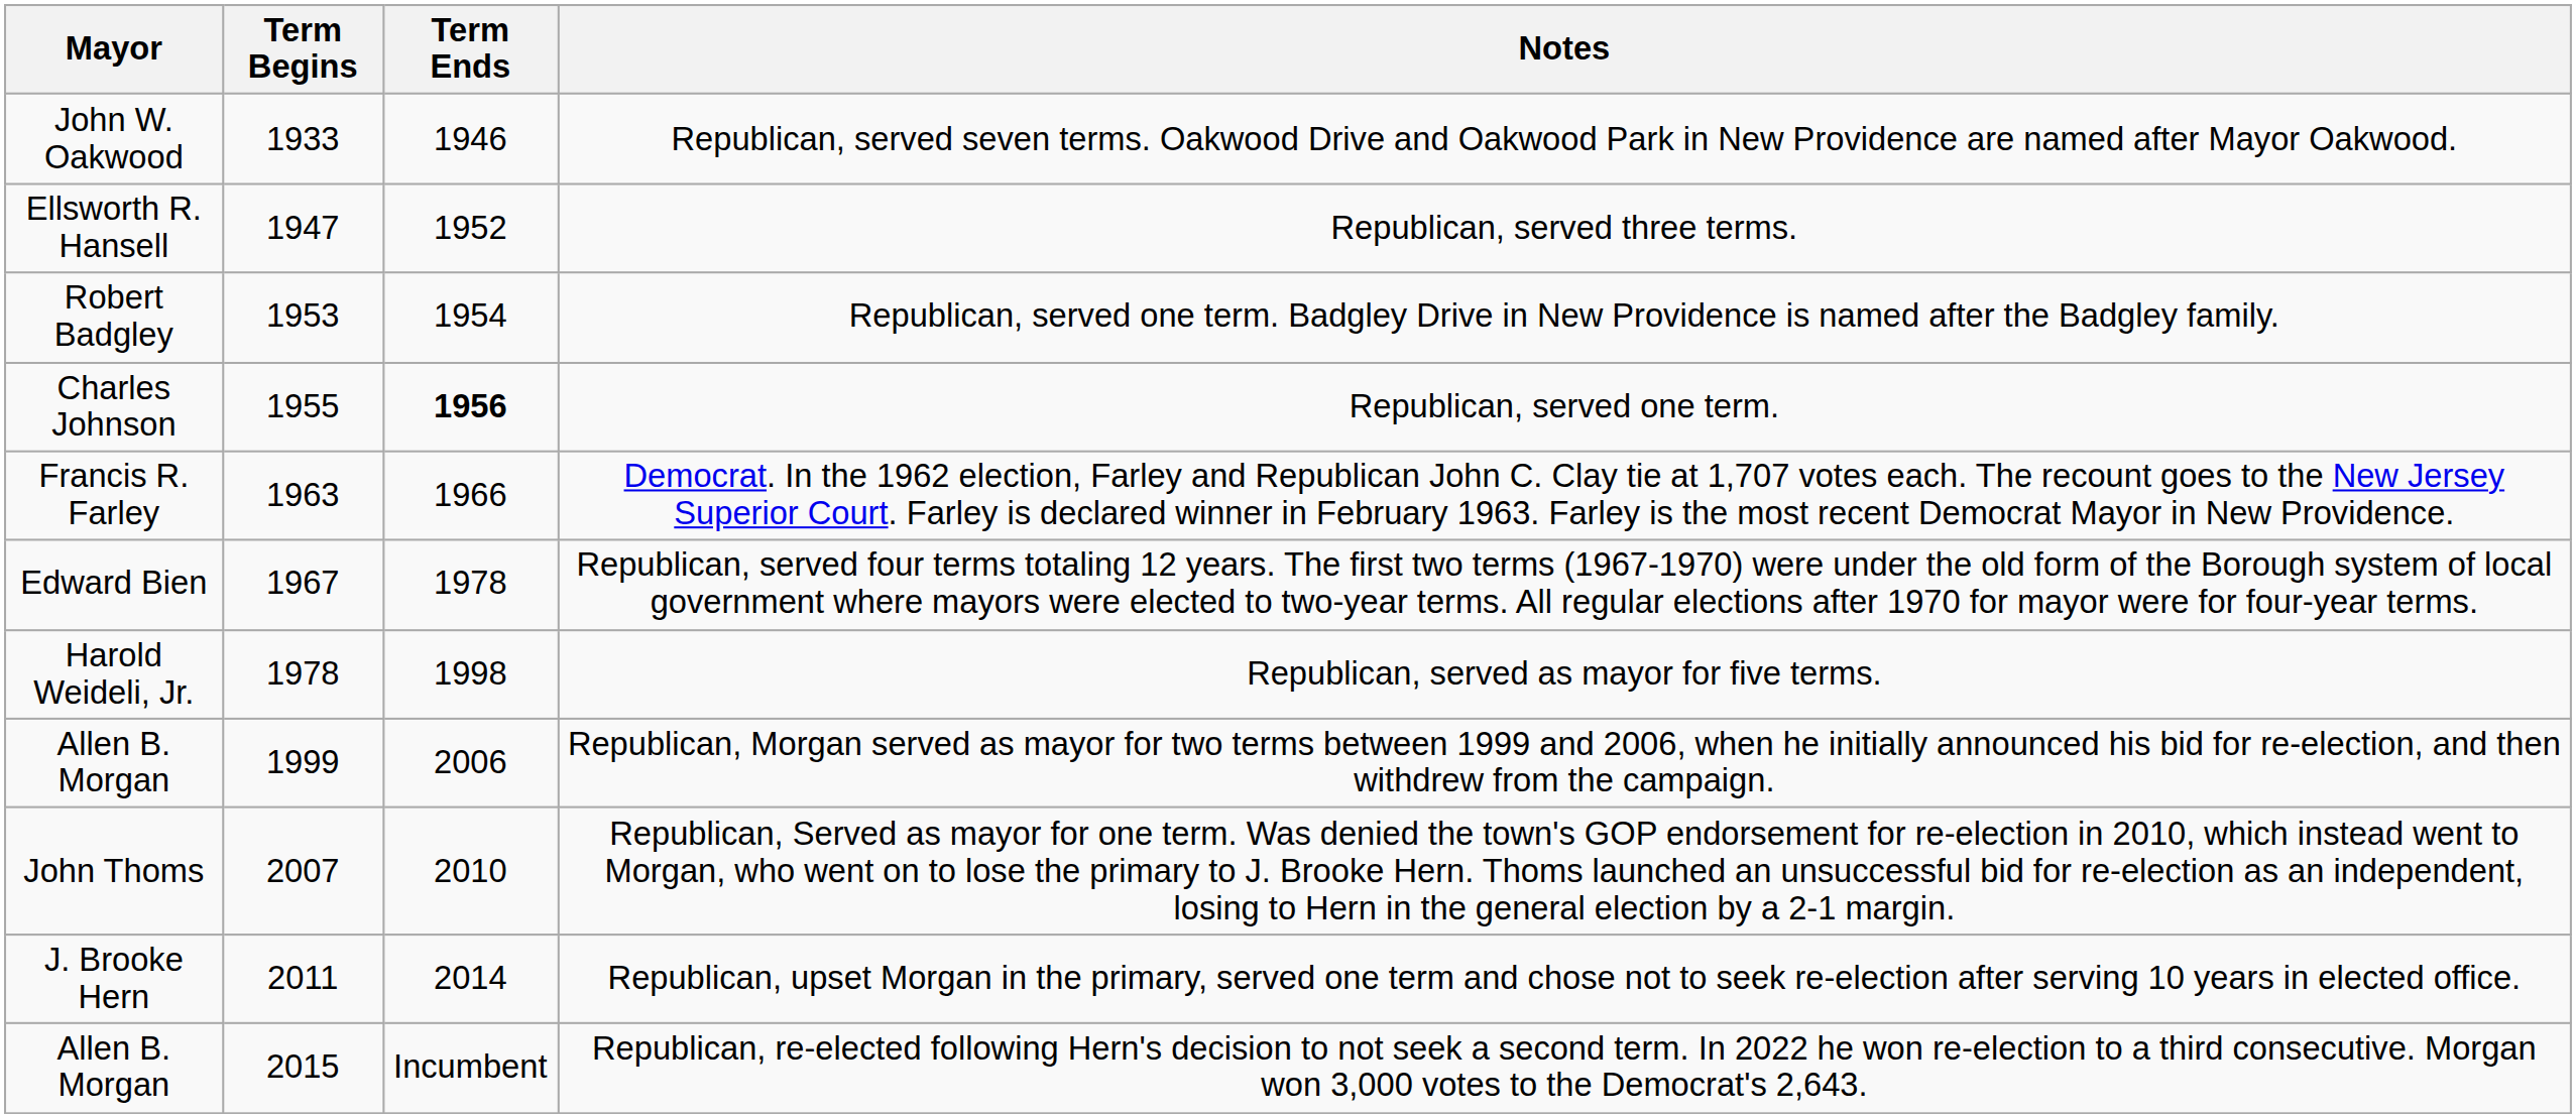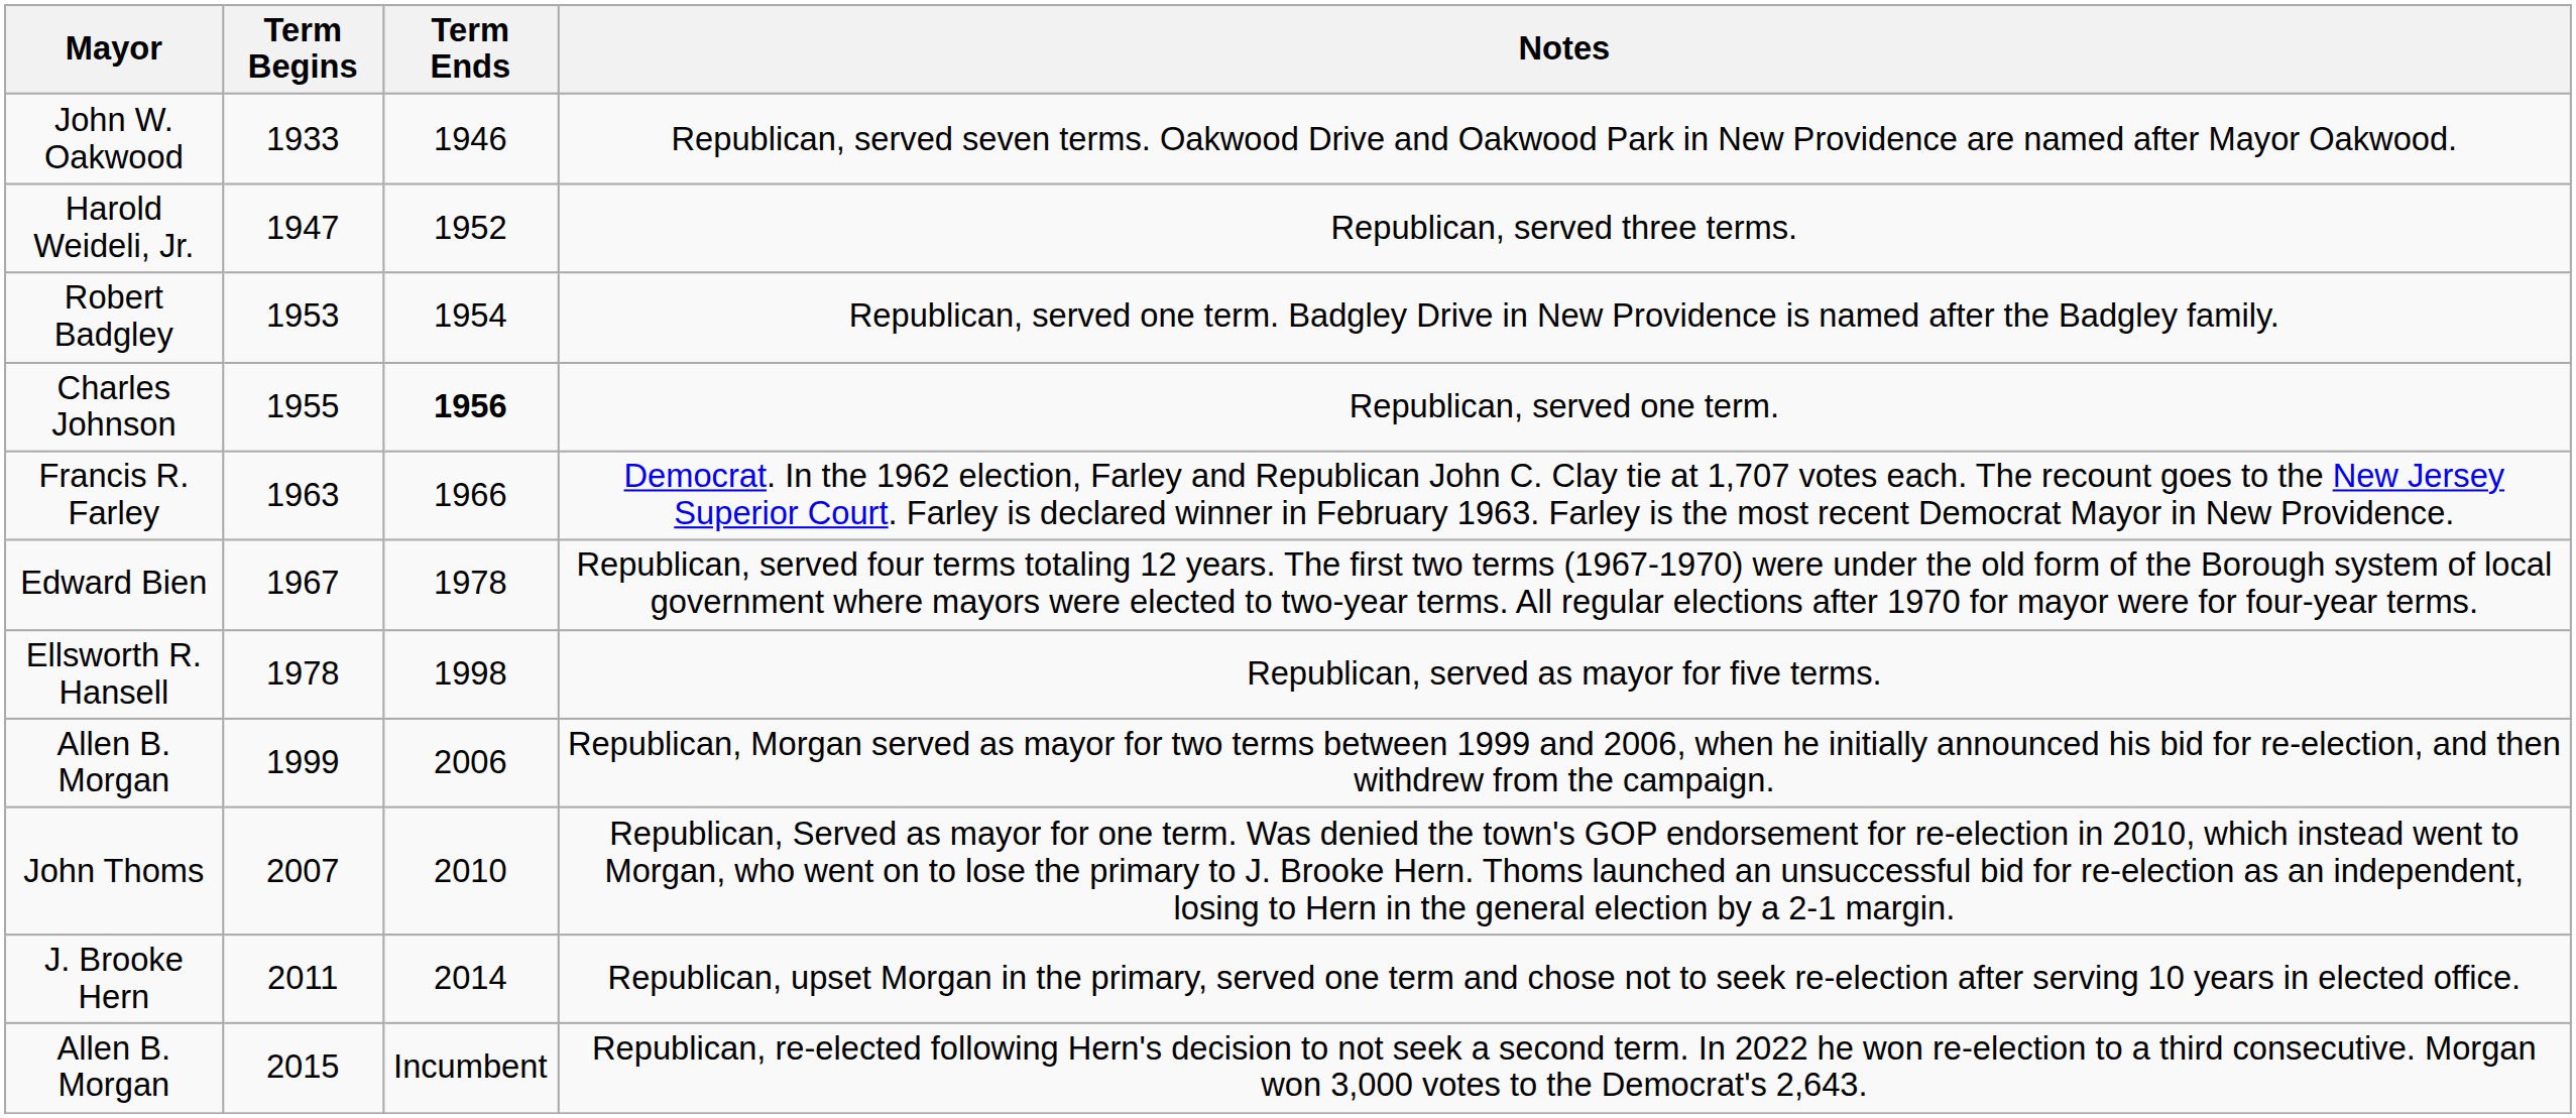 <table | class="wikitable mw-collapsible mw-collapsed" style="text-align:center">
 <tr>
 <th>Mayor</th>
 <th>Term Begins</th>
 <th>Term Ends</th>
 <th>Notes</th>
 </tr>
 <tr>
 <td>John W. Oakwood</td>
 <td>1933</td>
 <td>1946</td>
 <td>Republican, served seven terms. Oakwood Drive and Oakwood Park in New Providence are named after Mayor Oakwood.</td>
 </tr>
 <tr>
-<td>Ellsworth R. Hansell</td>
+<td>Harold Weideli, Jr.</td>
 <td>1947</td>
 <td>1952</td>
 <td>Republican, served three terms.</td>
 </tr>
 <tr>
 <td>Robert Badgley</td>
 <td>1953</td>
 <td>1954</td>
 <td>Republican, served one term. Badgley Drive in New Providence is named after the Badgley family.</td>
 </tr>
 <tr>
 <td>Charles Johnson</td>
 <td>1955</td>
 <td><strong>1956</strong></td>
 <td>Republican, served one term.</td>
 </tr>
 <tr>
 <td>Francis R. Farley</td>
 <td>1963</td>
 <td>1966</td>
 <td><a href='#'>Democrat</a>. In the 1962 election, Farley and Republican John C. Clay tie at 1,707 votes each. The recount goes to the <a href='#'>New Jersey Superior Court</a>. Farley is declared winner in February 1963. Farley is the most recent Democrat Mayor in New Providence.</td>
 </tr>
 <tr>
 <td>Edward Bien</td>
 <td>1967</td>
 <td>1978</td>
 <td>Republican, served four terms totaling 12 years. The first two terms (1967-1970) were under the old form of the Borough system of local government where mayors were elected to two-year terms. All regular elections after 1970 for mayor were for four-year terms.</td>
 </tr>
 <tr>
-<td>Harold Weideli, Jr.</td>
+<td>Ellsworth R. Hansell</td>
 <td>1978</td>
 <td>1998</td>
 <td>Republican, served as mayor for five terms.</td>
 </tr>
 <tr>
 <td>Allen B. Morgan</td>
 <td>1999</td>
 <td>2006</td>
 <td>Republican, Morgan served as mayor for two terms between 1999 and 2006, when he initially announced his bid for re-election, and then withdrew from the campaign.</td>
 </tr>
 <tr>
 <td>John Thoms</td>
 <td>2007</td>
 <td>2010</td>
 <td>Republican, Served as mayor for one term. Was denied the town's GOP endorsement for re-election in 2010, which instead went to Morgan, who went on to lose the primary to J. Brooke Hern. Thoms launched an unsuccessful bid for re-election as an independent, losing to Hern in the general election by a 2-1 margin.</td>
 </tr>
 <tr>
 <td>J. Brooke Hern</td>
 <td>2011</td>
 <td>2014</td>
 <td>Republican, upset Morgan in the primary, served one term and chose not to seek re-election after serving 10 years in elected office.</td>
 </tr>
 <tr>
 <td>Allen B. Morgan</td>
 <td>2015</td>
 <td>Incumbent</td>
 <td>Republican, re-elected following Hern's decision to not seek a second term. In 2022 he won re-election to a third consecutive. Morgan won 3,000 votes to the Democrat's 2,643.</td>
 </tr>
 <tr>
 </tr>
 </table>
